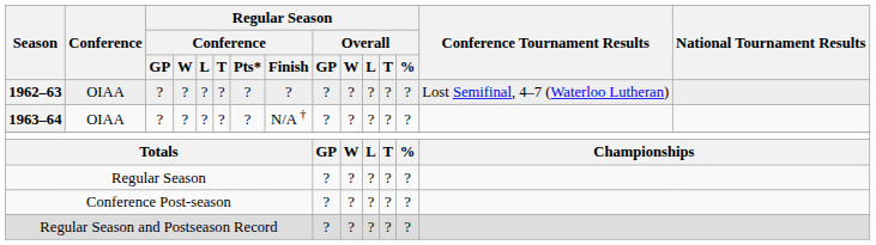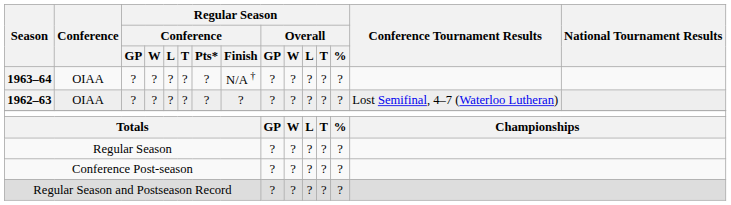 <table class="wikitable" style="text-align: center; font-size: 95%">
 <tr>
 <th rowspan="3">Season</th>
 <th rowspan="3">Conference</th>
 <th colspan="11">Regular Season</th>
 <th rowspan="3">Conference Tournament Results</th>
 <th rowspan="3">National Tournament Results</th>
 </tr>
 <tr>
 <th colspan="6">Conference</th>
 <th colspan="5">Overall</th>
 </tr>
 <tr>
 <th>GP</th>
 <th>W</th>
 <th>L</th>
 <th>T</th>
 <th>Pts*</th>
 <th>Finish</th>
 <th>GP</th>
 <th>W</th>
 <th>L</th>
 <th>T</th>
 <th>%</th>
 </tr>
+<tr>
+<th>1963–64</th>
+<td>OIAA</td>
+<td>?</td>
+<td>?</td>
+<td>?</td>
+<td>?</td>
+<td>?</td>
+<td>N/A <sup>†</sup></td>
+<td>?</td>
+<td>?</td>
+<td>?</td>
+<td>?</td>
+<td>?</td>
+<td align="left"></td>
+<td align="left"></td>
+</tr>
 <tr bgcolor=eeeeee>
 <th>1962–63</th>
 <td>OIAA</td>
 <td>?</td>
 <td>?</td>
 <td>?</td>
 <td>?</td>
 <td>?</td>
 <td>?</td>
 <td>?</td>
 <td>?</td>
 <td>?</td>
 <td>?</td>
 <td>?</td>
 <td align="left">Lost <a href='#'>Semifinal</a>, 4–7 (<a href='#'>Waterloo Lutheran</a>)</td>
-<td align="left"></td>
-</tr>
-<tr>
-<th>1963–64</th>
-<td>OIAA</td>
-<td>?</td>
-<td>?</td>
-<td>?</td>
-<td>?</td>
-<td>?</td>
-<td>N/A <sup>†</sup></td>
-<td>?</td>
-<td>?</td>
-<td>?</td>
-<td>?</td>
-<td>?</td>
-<td align="left"></td>
 <td align="left"></td>
 </tr>
 <tr>
 </tr>
 <tr ->
 </tr>
 <tr>
 <td colspan="15" style="background:#fff;"></td>
 </tr>
 <tr>
 <th colspan="8">Totals</th>
 <th>GP</th>
 <th>W</th>
 <th>L</th>
 <th>T</th>
 <th>%</th>
 <th colspan="2">Championships</th>
 </tr>
 <tr>
 <td colspan="8">Regular Season</td>
 <td>?</td>
 <td>?</td>
 <td>?</td>
 <td>?</td>
 <td>?</td>
 <td colspan="2" align="left"></td>
 </tr>
 <tr>
 <td colspan="8">Conference Post-season</td>
 <td>?</td>
 <td>?</td>
 <td>?</td>
 <td>?</td>
 <td>?</td>
 <td colspan="2" align="left"></td>
 </tr>
 <tr bgcolor=dddddd>
 <td colspan="8">Regular Season and Postseason Record</td>
 <td>?</td>
 <td>?</td>
 <td>?</td>
 <td>?</td>
 <td>?</td>
 <td colspan="2" align="left"></td>
 </tr>
 </table>
